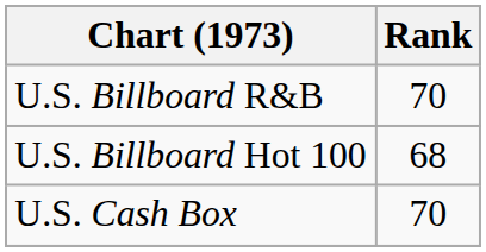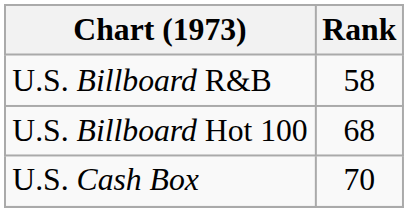 <table class="wikitable">
 <tr>
 <th>Chart (1973)</th>
 <th style="text-align:center;">Rank</th>
 </tr>
 <tr>
 <td>U.S. <em>Billboard</em> R&B</td>
-<td style="text-align:center;">70</td>
+<td style="text-align:center;">58</td>
 </tr>
 <tr>
 <td>U.S. <em>Billboard</em> Hot 100</td>
 <td style="text-align:center;">68</td>
 </tr>
 <tr>
 <td>U.S. <em>Cash Box</em> </td>
 <td style="text-align:center;">70</td>
 </tr>
 <tr>
 </tr>
 </table>
